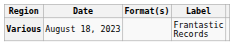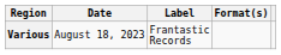 <table class="wikitable plainrowheaders">
 <tr>
 <th scope="col">Region</th>
 <th scope="col">Date</th>
+<th scope="col">Label</th>
 <th scope="col">Format(s)</th>
-<th scope="col">Label</th>
 <th scope="col"></th>
 </tr>
 <tr>
 <th scope="row">Various</th>
 <td>August 18, 2023</td>
+<td>Frantastic<br>Records</td>
 <td></td>
-<td>Frantastic<br>Records</td>
 <td style="text-align:center;"></td>
 </tr>
 </table>
